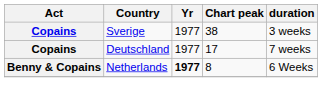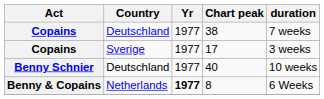 <table class="wikitable plainrowheaders sortable">
 <tr>
 <th scope="col" class="unsortable">Act</th>
 <th scope="col">Country</th>
 <th scope="col">Yr</th>
 <th scope="col">Chart peak</th>
 <th scope="col" class="unsortable">duration</th>
 </tr>
 <tr>
 <th scope="row"><a href='#'>Copains</a></th>
+<td><a href='#'>Deutschland</a></td>
+<td>1977</td>
+<td>38</td>
+<td>7 weeks</td>
+</tr>
+<tr>
+<th scope="row">Copains</th>
 <td><a href='#'>Sverige</a></td>
 <td>1977</td>
-<td>38</td>
+<td>17</td>
 <td>3 weeks</td>
 </tr>
 <tr>
-<th scope="row">Copains</th>
-<td><a href='#'>Deutschland</a></td>
+<th scope="row"><a href='#'>Benny Schnier</a></th>
+<td>Deutschland</td>
 <td>1977</td>
-<td>17</td>
-<td>7 weeks</td>
+<td>40</td>
+<td>10 weeks</td>
 </tr>
 <tr>
 <th scope="row">Benny & Copains</th>
 <td><a href='#'>Netherlands</a></td>
 <td><strong>1977</strong></td>
 <td>8</td>
 <td>6 Weeks</td>
 </tr>
 <tr>
 </tr>
 </table>
